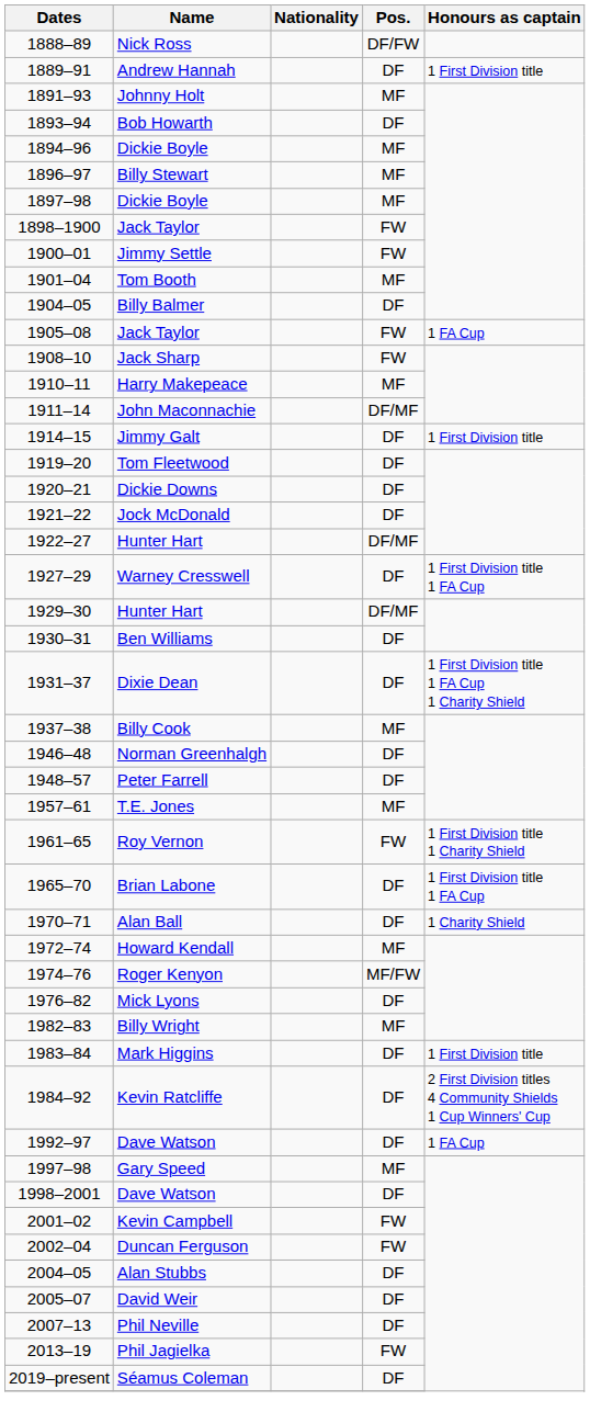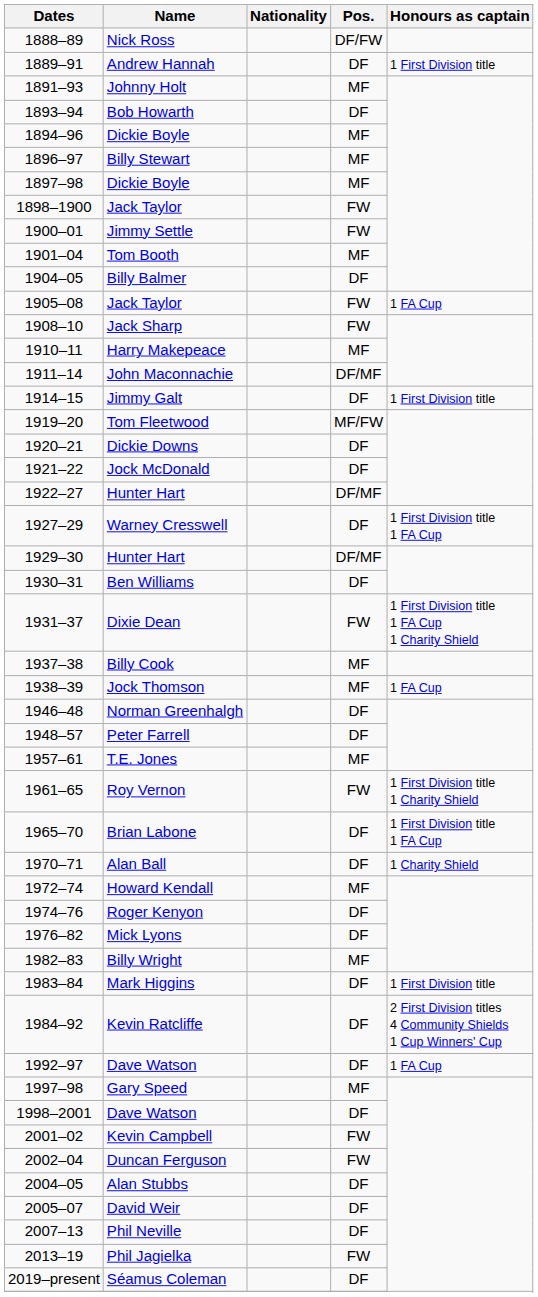 <table class="wikitable sortable" style="text-align: center;">
 <tr>
 <th>Dates</th>
 <th>Name</th>
 <th>Nationality</th>
 <th>Pos.</th>
 <th>Honours as captain</th>
 </tr>
 <tr>
 <td align="center">1888–89</td>
 <td align="left"><a href='#'>Nick Ross</a></td>
 <td></td>
 <td>DF/FW</td>
 </tr>
 <tr>
 <td align="center">1889–91</td>
 <td align="left"><a href='#'>Andrew Hannah</a></td>
 <td></td>
 <td>DF</td>
 <td align="left"><small>1 <a href='#'>First Division</a> title </small></td>
 </tr>
 <tr>
 <td align="center">1891–93</td>
 <td align="left"><a href='#'>Johnny Holt</a></td>
 <td></td>
 <td>MF</td>
 </tr>
 <tr>
 <td align="center">1893–94</td>
 <td align="left"><a href='#'>Bob Howarth</a></td>
 <td></td>
 <td>DF</td>
 </tr>
 <tr>
 <td align="center">1894–96</td>
 <td align="left"><a href='#'>Dickie Boyle</a></td>
 <td></td>
 <td>MF</td>
 </tr>
 <tr>
 <td align="center">1896–97</td>
 <td align="left"><a href='#'>Billy Stewart</a></td>
 <td></td>
 <td>MF</td>
 </tr>
 <tr>
 <td align="center">1897–98</td>
 <td align="left"><a href='#'>Dickie Boyle</a></td>
 <td></td>
 <td>MF</td>
 </tr>
 <tr>
 <td align="center">1898–1900</td>
 <td align="left"><a href='#'>Jack Taylor</a></td>
 <td></td>
 <td>FW</td>
 </tr>
 <tr>
 <td align="center">1900–01</td>
 <td align="left"><a href='#'>Jimmy Settle</a></td>
 <td></td>
 <td>FW</td>
 </tr>
 <tr>
 <td align="center">1901–04</td>
 <td align="left"><a href='#'>Tom Booth</a></td>
 <td></td>
 <td>MF</td>
 </tr>
 <tr>
 <td align="center">1904–05</td>
 <td align="left"><a href='#'>Billy Balmer</a></td>
 <td></td>
 <td>DF</td>
 </tr>
 <tr>
 <td align="center">1905–08</td>
 <td align="left"><a href='#'>Jack Taylor</a></td>
 <td></td>
 <td>FW</td>
 <td align="left"><small>1 <a href='#'>FA Cup</a></small></td>
 </tr>
 <tr>
 <td align="center">1908–10</td>
 <td align="left"><a href='#'>Jack Sharp</a></td>
 <td></td>
 <td>FW</td>
 </tr>
 <tr>
 <td align="center">1910–11</td>
 <td align="left"><a href='#'>Harry Makepeace</a></td>
 <td></td>
 <td>MF</td>
 </tr>
 <tr>
 <td align="center">1911–14</td>
 <td align="left"><a href='#'>John Maconnachie</a></td>
 <td></td>
 <td>DF/MF</td>
 </tr>
 <tr>
 <td align="center">1914–15</td>
 <td align="left"><a href='#'>Jimmy Galt</a></td>
 <td></td>
 <td>DF</td>
 <td align="left"><small>1 <a href='#'>First Division</a> title </small></td>
 </tr>
 <tr>
 <td align="center">1919–20</td>
 <td align="left"><a href='#'>Tom Fleetwood</a></td>
 <td></td>
-<td>DF</td>
+<td>MF/FW</td>
 </tr>
 <tr>
 <td align="center">1920–21</td>
 <td align="left"><a href='#'>Dickie Downs</a></td>
 <td></td>
 <td>DF</td>
 </tr>
 <tr>
 <td align="center">1921–22</td>
 <td align="left"><a href='#'>Jock McDonald</a></td>
 <td></td>
 <td>DF</td>
 </tr>
 <tr>
 <td align="center">1922–27</td>
 <td align="left"><a href='#'>Hunter Hart</a></td>
 <td></td>
 <td>DF/MF</td>
 </tr>
 <tr>
 <td align="center">1927–29</td>
 <td align="left"><a href='#'>Warney Cresswell</a></td>
 <td></td>
 <td>DF</td>
 <td align="left"><small>1 <a href='#'>First Division</a> title <br>1 <a href='#'>FA Cup</a></small></td>
 </tr>
 <tr>
 <td align="center">1929–30</td>
 <td align="left"><a href='#'>Hunter Hart</a></td>
 <td></td>
 <td>DF/MF</td>
 </tr>
 <tr>
 <td align="center">1930–31</td>
 <td align="left"><a href='#'>Ben Williams</a></td>
 <td></td>
 <td>DF</td>
 </tr>
 <tr>
 <td align="center">1931–37</td>
 <td align="left"><a href='#'>Dixie Dean</a></td>
 <td></td>
-<td>DF</td>
+<td>FW</td>
 <td align="left"><small>1 <a href='#'>First Division</a> title <br>1 <a href='#'>FA Cup</a><br> 1 <a href='#'>Charity Shield</a></small></td>
 </tr>
 <tr>
 <td align="center">1937–38</td>
 <td align="left"><a href='#'>Billy Cook</a></td>
 <td></td>
 <td>MF</td>
+</tr>
+<tr>
+<td align="center">1938–39</td>
+<td align="left"><a href='#'>Jock Thomson</a></td>
+<td></td>
+<td>MF</td>
+<td align="left"><small>1 <a href='#'>FA Cup</a></small></td>
 </tr>
 <tr>
 <td align="center">1946–48</td>
 <td align="left"><a href='#'>Norman Greenhalgh</a></td>
 <td></td>
 <td>DF</td>
 </tr>
 <tr>
 <td align="center">1948–57</td>
 <td align="left"><a href='#'>Peter Farrell</a></td>
 <td><br></td>
 <td>DF</td>
 </tr>
 <tr>
 <td align="center">1957–61</td>
 <td align="left"><a href='#'>T.E. Jones</a></td>
 <td></td>
 <td>MF</td>
 </tr>
 <tr>
 <td align="center">1961–65</td>
 <td align="left"><a href='#'>Roy Vernon</a></td>
 <td></td>
 <td>FW</td>
 <td align="left"><small>1 <a href='#'>First Division</a> title <br> 1 <a href='#'>Charity Shield</a></small></td>
 </tr>
 <tr>
 <td align="center">1965–70</td>
 <td align="left"><a href='#'>Brian Labone</a></td>
 <td></td>
 <td>DF</td>
 <td align="left"><small>1 <a href='#'>First Division</a> title <br> 1 <a href='#'>FA Cup</a></small></td>
 </tr>
 <tr>
 <td align="center">1970–71</td>
 <td align="left"><a href='#'>Alan Ball</a></td>
 <td></td>
 <td>DF</td>
 <td align="left"><small>1 <a href='#'>Charity Shield</a></small></td>
 </tr>
 <tr>
 <td align="center">1972–74</td>
 <td align="left"><a href='#'>Howard Kendall</a></td>
 <td></td>
 <td>MF</td>
 </tr>
 <tr>
 <td align="center">1974–76</td>
 <td align="left"><a href='#'>Roger Kenyon</a></td>
 <td></td>
-<td>MF/FW</td>
+<td>DF</td>
 </tr>
 <tr>
 <td align="center">1976–82</td>
 <td align="left"><a href='#'>Mick Lyons</a></td>
 <td></td>
 <td>DF</td>
 </tr>
 <tr>
 <td align="center">1982–83</td>
 <td align="left"><a href='#'>Billy Wright</a></td>
 <td></td>
 <td>MF</td>
 </tr>
 <tr>
 <td align="center">1983–84</td>
 <td align="left"><a href='#'>Mark Higgins</a></td>
 <td></td>
 <td>DF</td>
 <td align="left"><small>1 <a href='#'>First Division</a> title</small></td>
 </tr>
 <tr>
 <td align="center">1984–92</td>
 <td align="left"><a href='#'>Kevin Ratcliffe</a></td>
 <td></td>
 <td>DF</td>
 <td align="left"><small>2 <a href='#'>First Division</a> titles <br>4 <a href='#'>Community Shields</a> <br> 1 <a href='#'>Cup Winners' Cup</a></small></td>
 </tr>
 <tr>
 <td align="center">1992–97</td>
 <td align="left"><a href='#'>Dave Watson</a></td>
 <td></td>
 <td>DF</td>
 <td align="left"><small>1 <a href='#'>FA Cup</a></small></td>
 </tr>
 <tr>
 <td align="center">1997–98</td>
 <td align="left"><a href='#'>Gary Speed</a></td>
 <td></td>
 <td>MF</td>
 </tr>
 <tr>
 <td align="center">1998–2001</td>
 <td align="left"><a href='#'>Dave Watson</a></td>
 <td></td>
 <td>DF</td>
 </tr>
 <tr>
 <td align="center">2001–02</td>
 <td align="left"><a href='#'>Kevin Campbell</a></td>
 <td></td>
 <td>FW</td>
 </tr>
 <tr>
 <td align="center">2002–04</td>
 <td align="left"><a href='#'>Duncan Ferguson</a></td>
 <td></td>
 <td>FW</td>
 </tr>
 <tr>
 <td align="center">2004–05</td>
 <td align="left"><a href='#'>Alan Stubbs</a></td>
 <td></td>
 <td>DF</td>
 </tr>
 <tr>
 <td align="center">2005–07</td>
 <td align="left"><a href='#'>David Weir</a></td>
 <td></td>
 <td>DF</td>
 </tr>
 <tr>
 <td align="center">2007–13</td>
 <td align="left"><a href='#'>Phil Neville</a></td>
 <td></td>
 <td>DF</td>
 </tr>
 <tr>
 <td align="center">2013–19</td>
 <td align="left"><a href='#'>Phil Jagielka</a></td>
 <td></td>
 <td>FW</td>
 </tr>
 <tr>
 <td align="center">2019–present</td>
 <td align="left"><a href='#'>Séamus Coleman</a></td>
 <td></td>
 <td>DF</td>
 </tr>
 <tr>
 </tr>
 </table>
